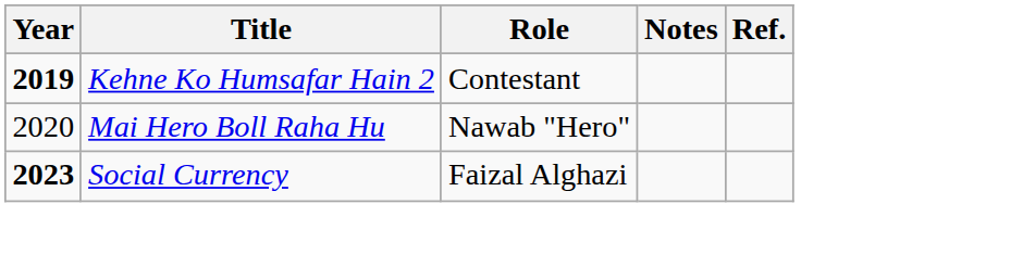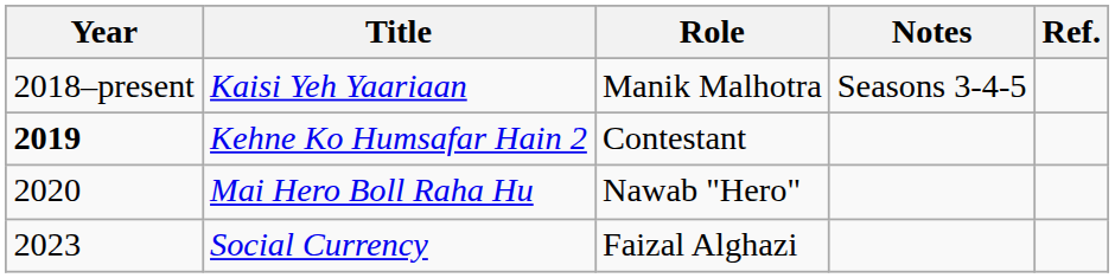 <table class="wikitable sortable">
 <tr>
 <th>Year</th>
 <th>Title</th>
 <th>Role</th>
 <th>Notes</th>
 <th>Ref.</th>
+</tr>
+<tr>
+<td>2018–present</td>
+<td><em><a href='#'>Kaisi Yeh Yaariaan</a></em></td>
+<td>Manik Malhotra</td>
+<td>Seasons 3-4-5</td>
+<td></td>
 </tr>
 <tr>
 <td><strong>2019</strong></td>
 <td><em><a href='#'>Kehne Ko Humsafar Hain 2</a></em></td>
 <td>Contestant</td>
 <td></td>
 <td></td>
 </tr>
 <tr>
 <td>2020</td>
 <td><em><a href='#'>Mai Hero Boll Raha Hu</a></em></td>
 <td>Nawab "Hero"</td>
 <td></td>
 <td></td>
 </tr>
 <tr>
-<td><strong>2023</strong></td>
+<td>2023</td>
 <td><em><a href='#'>Social Currency</a></em></td>
 <td>Faizal Alghazi</td>
 <td></td>
 <td></td>
 </tr>
 </table>
